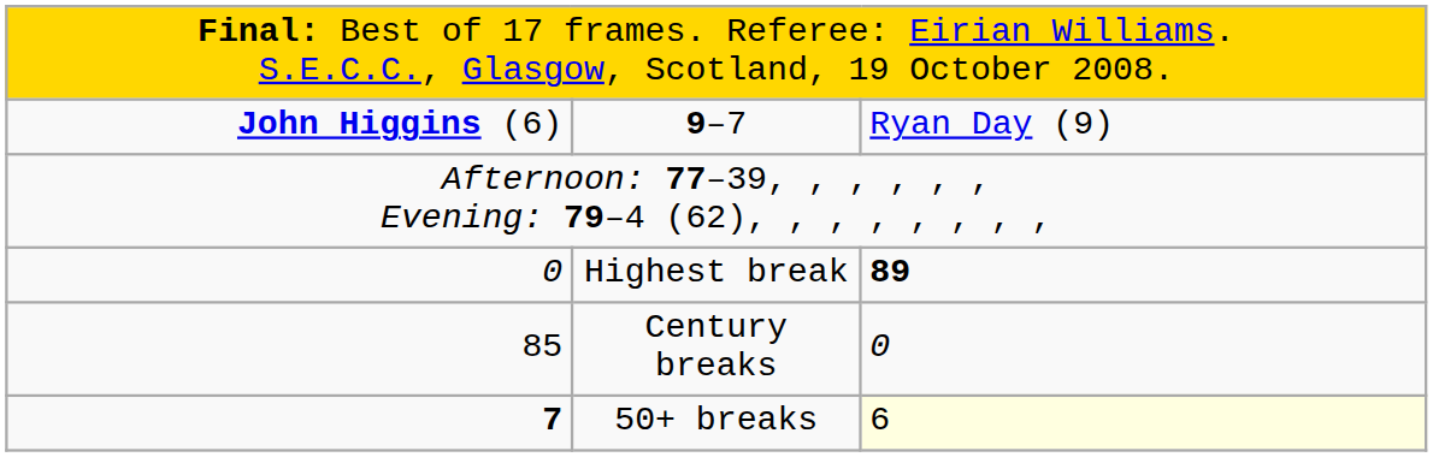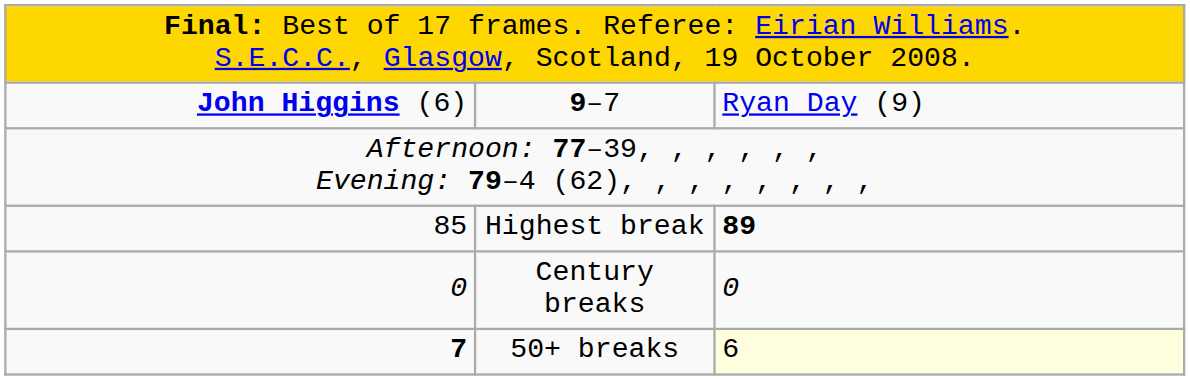 <table class="wikitable" style="font-size: 95%; margin: 1em auto 1em auto;">
 <tr>
 <td colspan="3" align="center" bgcolor="#ffd700"><strong>Final:</strong> Best of 17 frames. Referee: <a href='#'>Eirian Williams</a>.<br><a href='#'>S.E.C.C.</a>, <a href='#'>Glasgow</a>, Scotland, 19 October 2008.</td>
 </tr>
 <tr>
 <td width="200" align="right"><strong><a href='#'>John Higgins</a></strong> (6)<br></td>
 <td width="100" align="center"><strong>9</strong>–7</td>
 <td width="200"><a href='#'>Ryan Day</a> (9)<br></td>
 </tr>
 <tr>
 <td colspan="3" align="center" style="font-size: 100%"><em>Afternoon:</em> <strong>77</strong>–39, , , , , ,  <br><em>Evening:</em> <strong>79</strong>–4 (62), , , , , , , , </td>
 </tr>
 <tr>
-<td align="right"><em>0</em></td>
+<td align="right">85</td>
 <td align="center">Highest break</td>
 <td align="left"><strong>89</strong></td>
 </tr>
 <tr>
-<td align="right">85</td>
+<td align="right"><em>0</em></td>
 <td align="center">Century breaks</td>
 <td align="left"><em>0</em></td>
 </tr>
 <tr>
 <td align="right"><strong>7</strong></td>
 <td align="center">50+ breaks</td>
 <td align="left" style="background: lightyellow;">6</td>
 </tr>
 </table>
